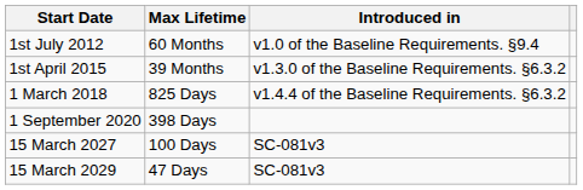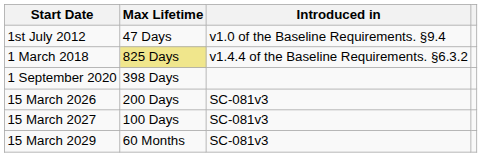 <table class="wikitable">
 <tr>
 <th>Start Date</th>
 <th>Max Lifetime</th>
 <th>Introduced in</th>
 <th></th>
 </tr>
 <tr>
 <td>1st July 2012</td>
-<td>60 Months</td>
+<td>47 Days</td>
 <td>v1.0 of the Baseline Requirements. §9.4</td>
 <td></td>
 </tr>
 <tr>
-<td>1st April 2015</td>
-<td>39 Months</td>
-<td>v1.3.0 of the Baseline Requirements. §6.3.2</td>
-<td></td>
-</tr>
-<tr>
 <td>1 March 2018</td>
-<td>825 Days</td>
+<td style="background: khaki;">825 Days</td>
 <td>v1.4.4 of the Baseline Requirements. §6.3.2</td>
 <td></td>
 </tr>
 <tr>
 <td>1 September 2020</td>
 <td>398 Days</td>
 <td></td>
 <td></td>
 </tr>
 <tr>
+<td>15 March 2026</td>
+<td>200 Days</td>
+<td>SC-081v3</td>
+<td></td>
+</tr>
+<tr>
 <td>15 March 2027</td>
 <td>100 Days</td>
 <td>SC-081v3</td>
 <td></td>
 </tr>
 <tr>
 <td>15 March 2029</td>
-<td>47 Days</td>
+<td>60 Months</td>
 <td>SC-081v3</td>
 <td></td>
 </tr>
 </table>
